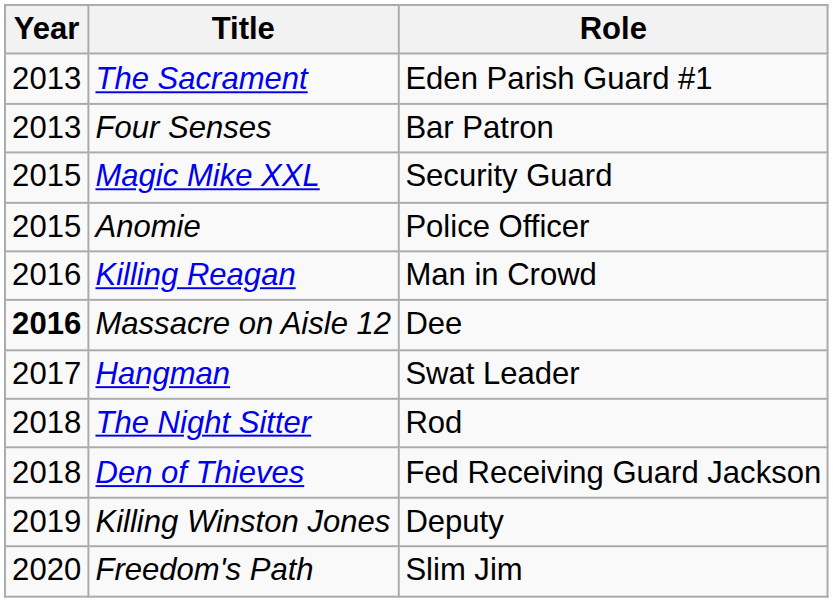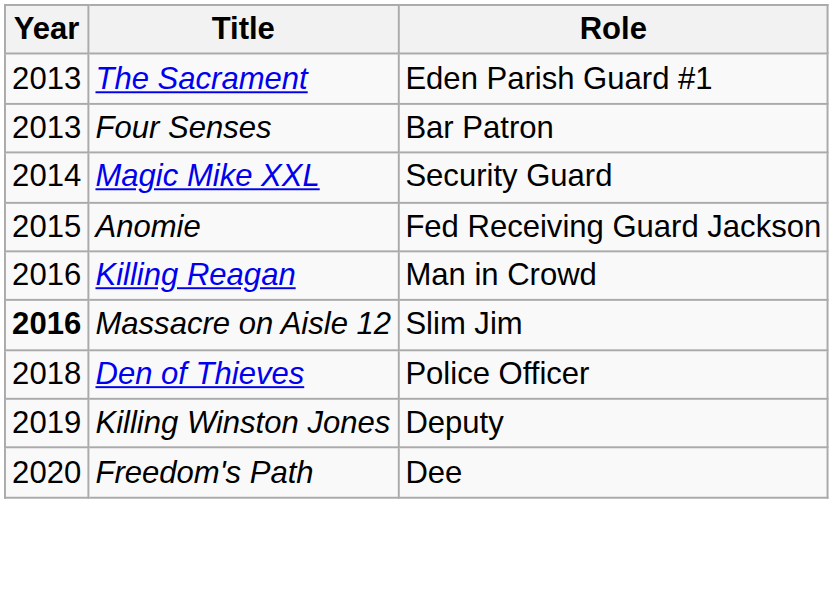 <table class="wikitable plainrowheaders sortable">
 <tr>
 <th scope="col">Year</th>
 <th scope="col">Title</th>
 <th scope="col">Role</th>
 </tr>
 <tr>
 <td>2013</td>
 <td><em><a href='#'>The Sacrament</a></em></td>
 <td>Eden Parish Guard #1</td>
 </tr>
 <tr>
 <td>2013</td>
 <td><em>Four Senses</em></td>
 <td>Bar Patron</td>
 </tr>
 <tr>
-<td>2015</td>
+<td>2014</td>
 <td><em><a href='#'>Magic Mike XXL</a></em></td>
 <td>Security Guard</td>
 </tr>
 <tr>
 <td>2015</td>
 <td><em>Anomie</em></td>
-<td>Police Officer</td>
+<td>Fed Receiving Guard Jackson</td>
 </tr>
 <tr>
 <td>2016</td>
 <td><em><a href='#'>Killing Reagan</a></em></td>
 <td>Man in Crowd</td>
 </tr>
 <tr>
 <td><strong>2016</strong></td>
 <td><em>Massacre on Aisle 12</em></td>
-<td>Dee</td>
-</tr>
-<tr>
-<td>2017</td>
-<td><em><a href='#'>Hangman</a></em></td>
-<td>Swat Leader</td>
-</tr>
-<tr>
-<td>2018</td>
-<td><em><a href='#'>The Night Sitter</a></em></td>
-<td>Rod</td>
+<td>Slim Jim</td>
 </tr>
 <tr>
 <td>2018</td>
 <td><em><a href='#'>Den of Thieves</a></em></td>
-<td>Fed Receiving Guard Jackson</td>
+<td>Police Officer</td>
 </tr>
 <tr>
 <td>2019</td>
 <td><em>Killing Winston Jones</em></td>
 <td>Deputy</td>
 </tr>
 <tr>
 <td>2020</td>
 <td><em>Freedom's Path</em></td>
-<td>Slim Jim</td>
+<td>Dee</td>
 </tr>
 </table>
